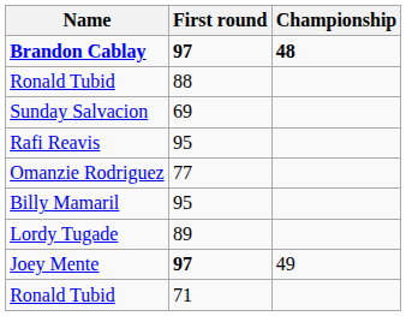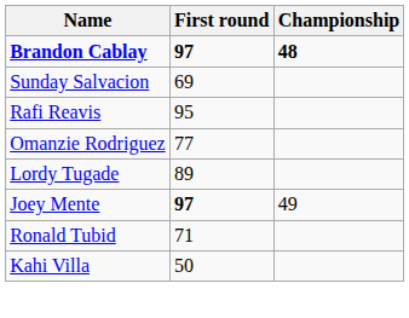 <table class=wikitable>
 <tr>
 <th>Name</th>
 <th>First round</th>
 <th>Championship</th>
 </tr>
 <tr>
 <td><strong><a href='#'>Brandon Cablay</a></strong></td>
 <td><strong>97</strong></td>
 <td><strong>48</strong></td>
-</tr>
-<tr>
-<td><a href='#'>Ronald Tubid</a></td>
-<td>88</td>
-<td></td>
 </tr>
 <tr>
 <td><a href='#'>Sunday Salvacion</a></td>
 <td>69</td>
 <td></td>
 </tr>
 <tr>
 <td><a href='#'>Rafi Reavis</a></td>
 <td>95</td>
 <td></td>
 </tr>
 <tr>
 <td><a href='#'>Omanzie Rodriguez</a></td>
 <td>77</td>
 <td></td>
 </tr>
 <tr>
-<td><a href='#'>Billy Mamaril</a></td>
-<td>95</td>
-<td></td>
-</tr>
-<tr>
 <td><a href='#'>Lordy Tugade</a></td>
 <td>89</td>
 <td></td>
 </tr>
 <tr>
 <td><a href='#'>Joey Mente</a></td>
 <td><strong>97</strong></td>
 <td>49</td>
 </tr>
 <tr>
 <td><a href='#'>Ronald Tubid</a></td>
 <td>71</td>
 <td></td>
 </tr>
+<tr>
+<td><a href='#'>Kahi Villa</a></td>
+<td>50</td>
+<td></td>
+</tr>
 </table>
